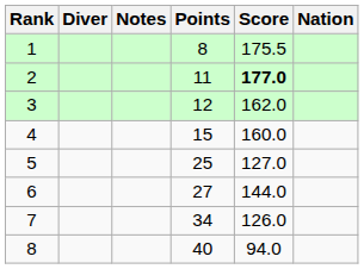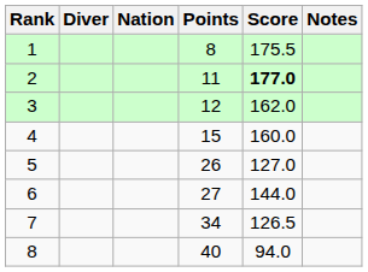 <table class="wikitable sortable" style="text-align:center">
 <tr>
 <th>Rank</th>
 <th>Diver</th>
-<th>Notes</th>
+<th>Nation</th>
 <th>Points</th>
 <th>Score</th>
-<th>Nation</th>
+<th>Notes</th>
 </tr>
 <tr style="background:#cfc;">
 <td>1</td>
 <td align=left></td>
-<td></td>
+<td align=left></td>
 <td>8</td>
 <td>175.5</td>
-<td align=left></td>
+<td></td>
 </tr>
 <tr style="background:#cfc;">
 <td>2</td>
 <td align=left></td>
-<td></td>
+<td align=left></td>
 <td>11</td>
 <td><strong>177.0</strong></td>
-<td align=left></td>
+<td></td>
 </tr>
 <tr style="background:#cfc;">
 <td>3</td>
 <td align=left></td>
-<td></td>
+<td align=left></td>
 <td>12</td>
 <td>162.0</td>
-<td align=left></td>
+<td></td>
 </tr>
 <tr>
 <td>4</td>
 <td align=left></td>
-<td></td>
+<td align=left></td>
 <td>15</td>
 <td>160.0</td>
-<td align=left></td>
+<td></td>
 </tr>
 <tr>
 <td>5</td>
 <td align=left></td>
+<td align=left></td>
+<td>26</td>
+<td>127.0</td>
 <td></td>
-<td>25</td>
-<td>127.0</td>
-<td align=left></td>
 </tr>
 <tr>
 <td>6</td>
 <td align=left></td>
-<td></td>
+<td align=left></td>
 <td>27</td>
 <td>144.0</td>
-<td align=left></td>
+<td></td>
 </tr>
 <tr>
 <td>7</td>
 <td align=left></td>
+<td align=left></td>
+<td>34</td>
+<td>126.5</td>
 <td></td>
-<td>34</td>
-<td>126.0</td>
-<td align=left></td>
 </tr>
 <tr>
 <td>8</td>
 <td align=left></td>
-<td></td>
+<td align=left></td>
 <td>40</td>
 <td>94.0</td>
-<td align=left></td>
+<td></td>
 </tr>
 </table>
